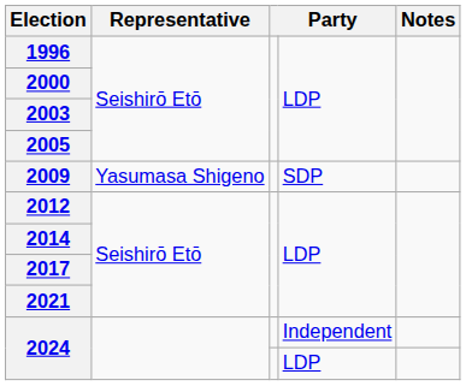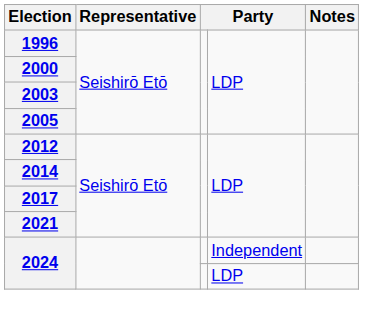 <table class=wikitable>
 <tr valign=bottom>
 <th>Election</th>
 <th>Representative</th>
 <th colspan="2">Party</th>
 <th>Notes</th>
 </tr>
 <tr>
 <th><a href='#'>1996</a></th>
 <td rowspan=4><a href='#'>Seishirō Etō</a></td>
 <td rowspan=4 bgcolor=></td>
 <td rowspan=4><a href='#'>LDP</a></td>
 <td rowspan=4></td>
 </tr>
 <tr>
 <th><a href='#'>2000</a></th>
 </tr>
 <tr>
 <th><a href='#'>2003</a></th>
 </tr>
 <tr>
 <th><a href='#'>2005</a></th>
-</tr>
-<tr>
-<th><a href='#'>2009</a></th>
-<td><a href='#'>Yasumasa Shigeno</a></td>
-<td bgcolor=></td>
-<td><a href='#'>SDP</a></td>
-<td></td>
 </tr>
 <tr>
 <th><a href='#'>2012</a></th>
 <td rowspan=4><a href='#'>Seishirō Etō</a></td>
 <td rowspan=4 bgcolor=></td>
 <td rowspan=4><a href='#'>LDP</a></td>
 <td rowspan=4></td>
 </tr>
 <tr>
 <th><a href='#'>2014</a></th>
 </tr>
 <tr>
 <th><a href='#'>2017</a></th>
 </tr>
 <tr>
 <th><a href='#'>2021</a></th>
 </tr>
 <tr>
 <th rowspan=2><a href='#'>2024</a></th>
 <td rowspan=2></td>
 <td bgcolor=></td>
 <td><a href='#'>Independent</a></td>
 <td></td>
 </tr>
 <tr>
 <td bgcolor=></td>
 <td><a href='#'>LDP</a></td>
 <td></td>
 </tr>
 </table>
